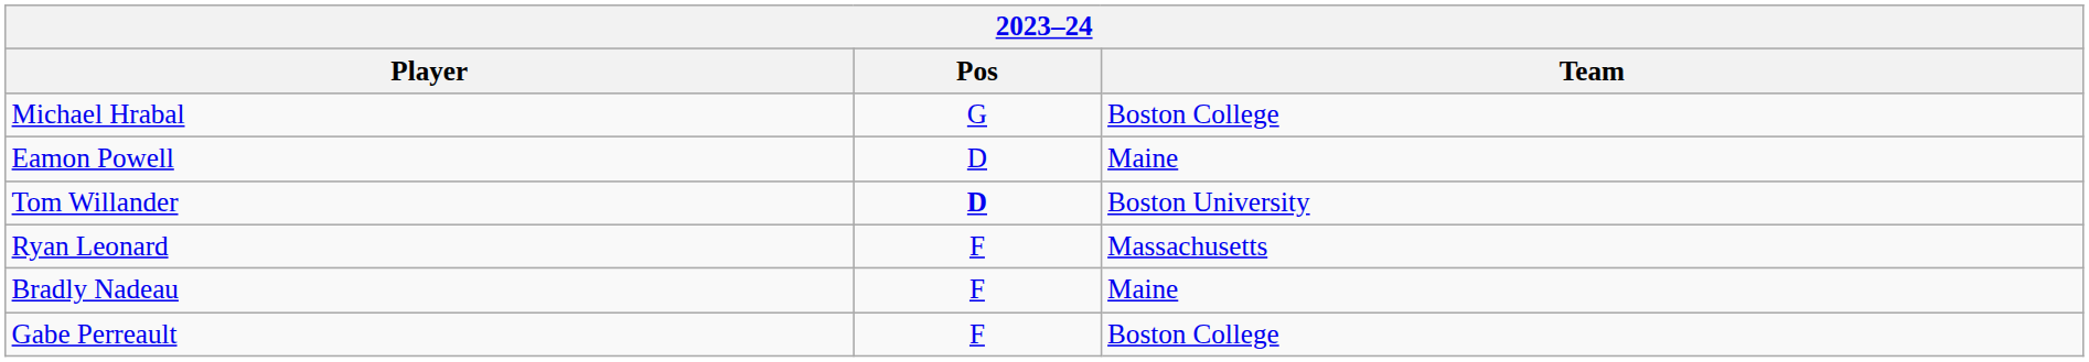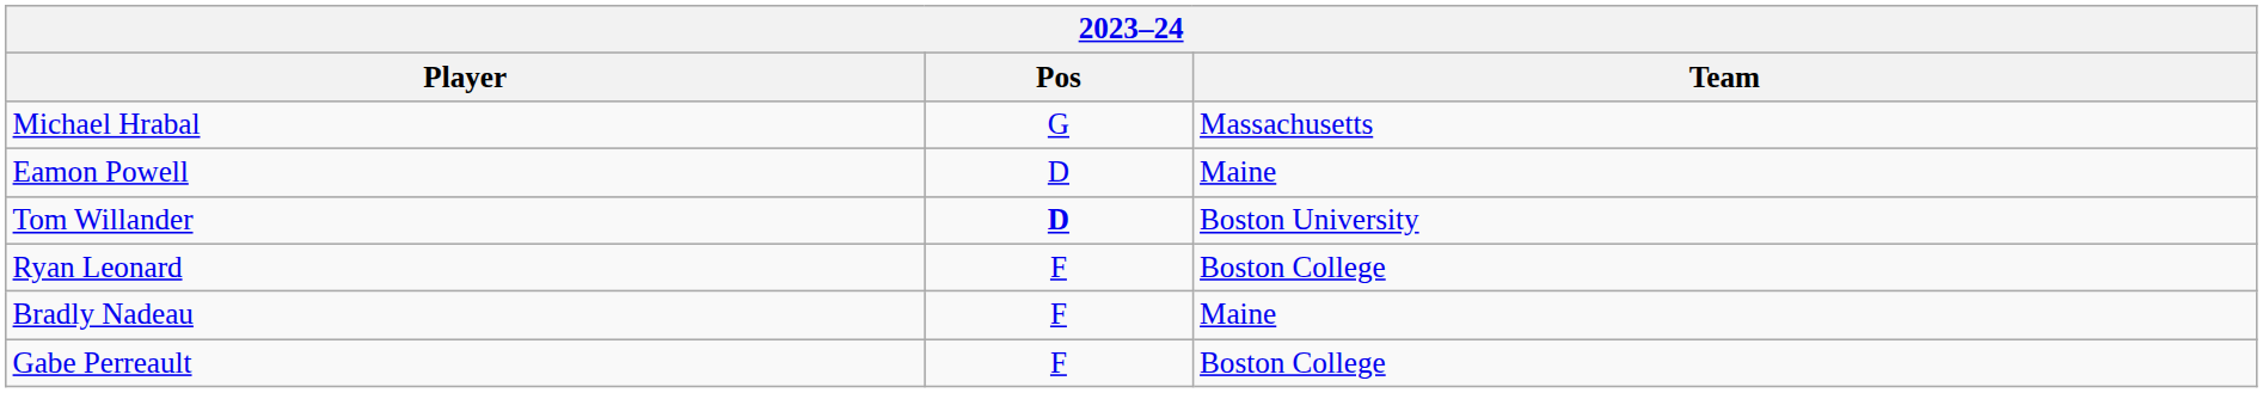 <table class="wikitable" width=95%>
 <tr>
 <th colspan=3><a href='#'>2023–24</a></th>
 </tr>
 <tr>
 <th>Player</th>
 <th>Pos</th>
 <th>Team</th>
 </tr>
 <tr>
 <td><a href='#'>Michael Hrabal</a></td>
 <td align=center><a href='#'>G</a></td>
-<td><a href='#'>Boston College</a></td>
+<td><a href='#'>Massachusetts</a></td>
 </tr>
 <tr>
 <td><a href='#'>Eamon Powell</a></td>
 <td align=center><a href='#'>D</a></td>
 <td><a href='#'>Maine</a></td>
 </tr>
 <tr>
 <td><a href='#'>Tom Willander</a></td>
 <td align=center><strong><a href='#'>D</a></strong></td>
 <td><a href='#'>Boston University</a></td>
 </tr>
 <tr>
 <td><a href='#'>Ryan Leonard</a></td>
 <td align=center><a href='#'>F</a></td>
-<td><a href='#'>Massachusetts</a></td>
+<td><a href='#'>Boston College</a></td>
 </tr>
 <tr>
 <td><a href='#'>Bradly Nadeau</a></td>
 <td align=center><a href='#'>F</a></td>
 <td><a href='#'>Maine</a></td>
 </tr>
 <tr>
 <td><a href='#'>Gabe Perreault</a></td>
 <td align=center><a href='#'>F</a></td>
 <td><a href='#'>Boston College</a></td>
 </tr>
 </table>
